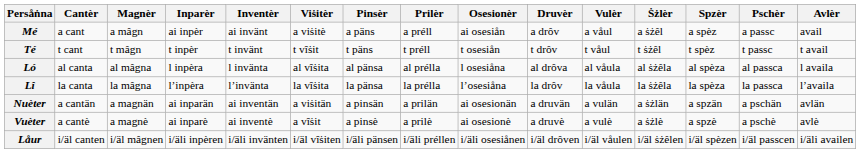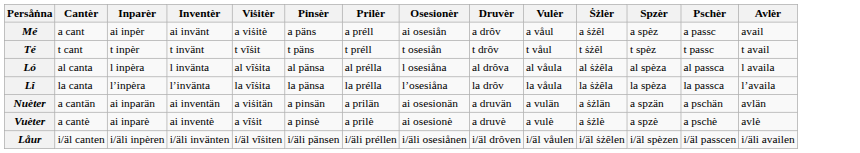 <table class="wikitable">
 <tr>
 <th>Persåṅna</th>
 <th>Cantèr</th>
-<th>Magnèr</th>
 <th>Inparèr</th>
 <th>Inventèr</th>
 <th>Viṡitèr</th>
 <th>Pinsèr</th>
 <th>Prilèr</th>
 <th>Osesionèr</th>
 <th>Druvèr</th>
 <th>Vulèr</th>
 <th>Ṡżlèr</th>
 <th>Spzèr</th>
 <th>Pschèr</th>
 <th>Avlèr</th>
 </tr>
 <tr>
 <th><em>Mé</em></th>
 <td>a cant</td>
-<td>a mâgn</td>
 <td>ai inpèr</td>
 <td>ai invänt</td>
 <td>a viṡitè</td>
 <td>a päns</td>
 <td>a préll</td>
 <td>ai osesiån</td>
 <td>a drôv</td>
 <td>a våul</td>
 <td>a ṡżêl</td>
 <td>a spèz</td>
 <td>a passc</td>
 <td>avail</td>
 </tr>
 <tr>
 <th><em>Té</em></th>
 <td>t cant</td>
-<td>t mâgn</td>
 <td>t inpèr</td>
 <td>t invänt</td>
 <td>t vîṡit</td>
 <td>t päns</td>
 <td>t préll</td>
 <td>t osesiån</td>
 <td>t drôv</td>
 <td>t våul</td>
 <td>t ṡżêl</td>
 <td>t spèz</td>
 <td>t passc</td>
 <td>t avail</td>
 </tr>
 <tr>
 <th><em>Ló</em></th>
 <td>al canta</td>
-<td>al mâgna</td>
 <td>l inpèra</td>
 <td>l invänta</td>
 <td>al vîṡita</td>
 <td>al pänsa</td>
 <td>al prélla</td>
 <td>l osesiåna</td>
 <td>al drôva</td>
 <td>al våula</td>
 <td>al ṡżêla</td>
 <td>al spèza</td>
 <td>al passca</td>
 <td>l availa</td>
 </tr>
 <tr>
 <th><em>Lî</em></th>
 <td>la canta</td>
-<td>la mâgna</td>
 <td>l’inpèra</td>
 <td>l’invänta</td>
 <td>la vîṡita</td>
 <td>la pänsa</td>
 <td>la prélla</td>
 <td>l’osesiåna</td>
 <td>la drôv</td>
 <td>la våula</td>
 <td>la ṡżêla</td>
 <td>la spèza</td>
 <td>la passca</td>
 <td>l’availa</td>
 </tr>
 <tr>
 <th><em>Nuèter</em></th>
 <td>a cantän</td>
-<td>a magnän</td>
 <td>ai inparän</td>
 <td>ai inventän</td>
 <td>a viṡitän</td>
 <td>a pinsän</td>
 <td>a prilän</td>
 <td>ai osesionän</td>
 <td>a druvän</td>
 <td>a vulän</td>
 <td>a ṡżlän</td>
 <td>a spzän</td>
 <td>a pschän</td>
 <td>avlän</td>
 </tr>
 <tr>
 <th><em>Vuèter</em></th>
 <td>a cantè</td>
-<td>a magnè</td>
 <td>ai inparè</td>
 <td>ai inventè</td>
 <td>a vîṡit</td>
 <td>a pinsè</td>
 <td>a prilè</td>
 <td>ai osesionè</td>
 <td>a druvè</td>
 <td>a vulè</td>
 <td>a ṡżlè</td>
 <td>a spzè</td>
 <td>a pschè</td>
 <td>avlè</td>
 </tr>
 <tr>
 <th><em>Låur</em></th>
 <td>i/äl canten</td>
-<td>i/äl mâgnen</td>
 <td>i/äli inpèren</td>
 <td>i/äli invänten</td>
 <td>i/äl vîṡiten</td>
 <td>i/äli pänsen</td>
 <td>i/äli préllen</td>
 <td>i/äli osesiånen</td>
 <td>i/äl drôven</td>
 <td>i/äl våulen</td>
 <td>i/äl ṡżêlen</td>
 <td>i/äl spèzen</td>
 <td>i/äl passcen</td>
 <td>i/äli availen</td>
 </tr>
 </table>
